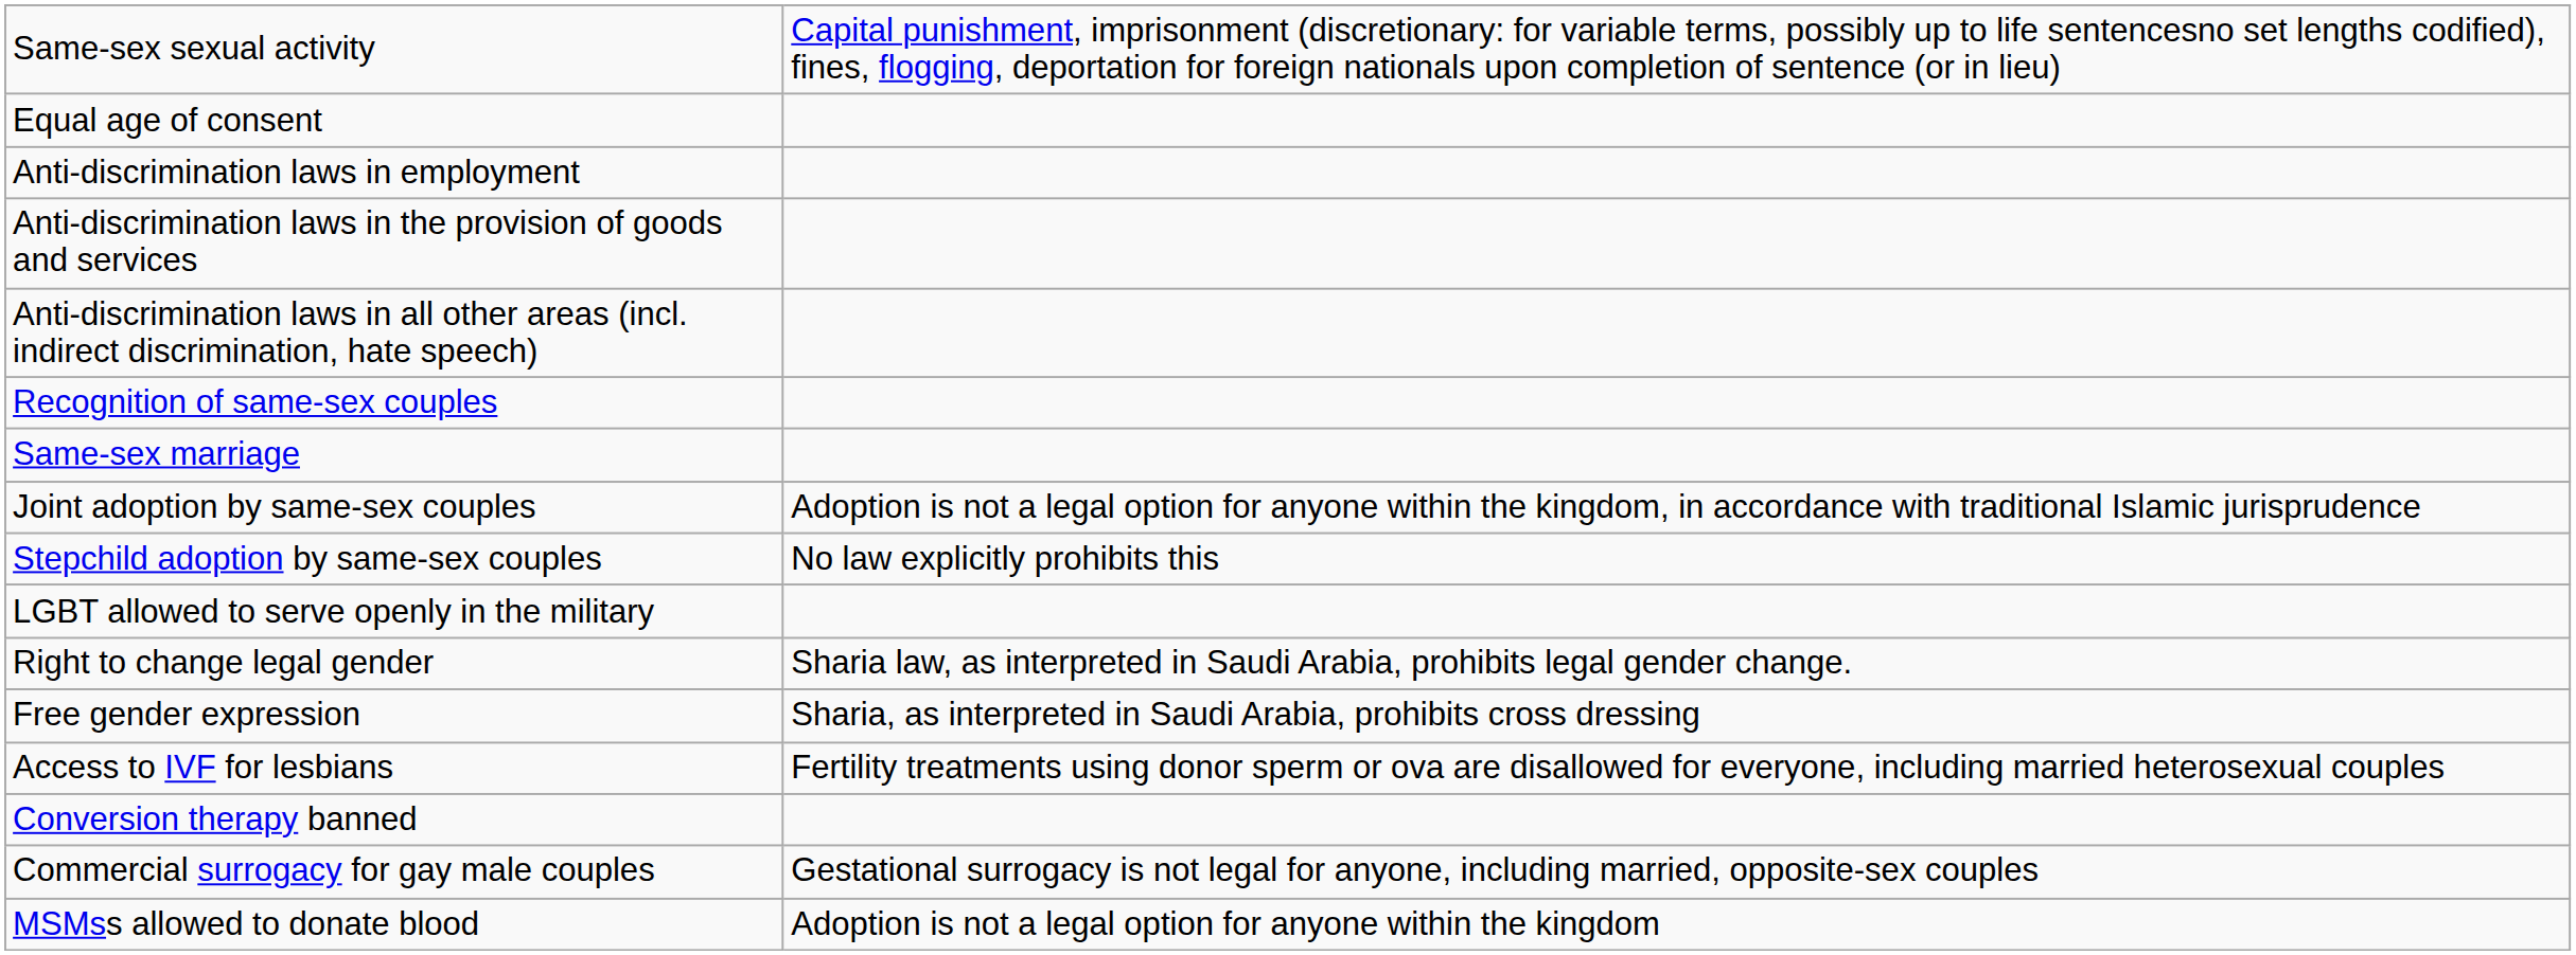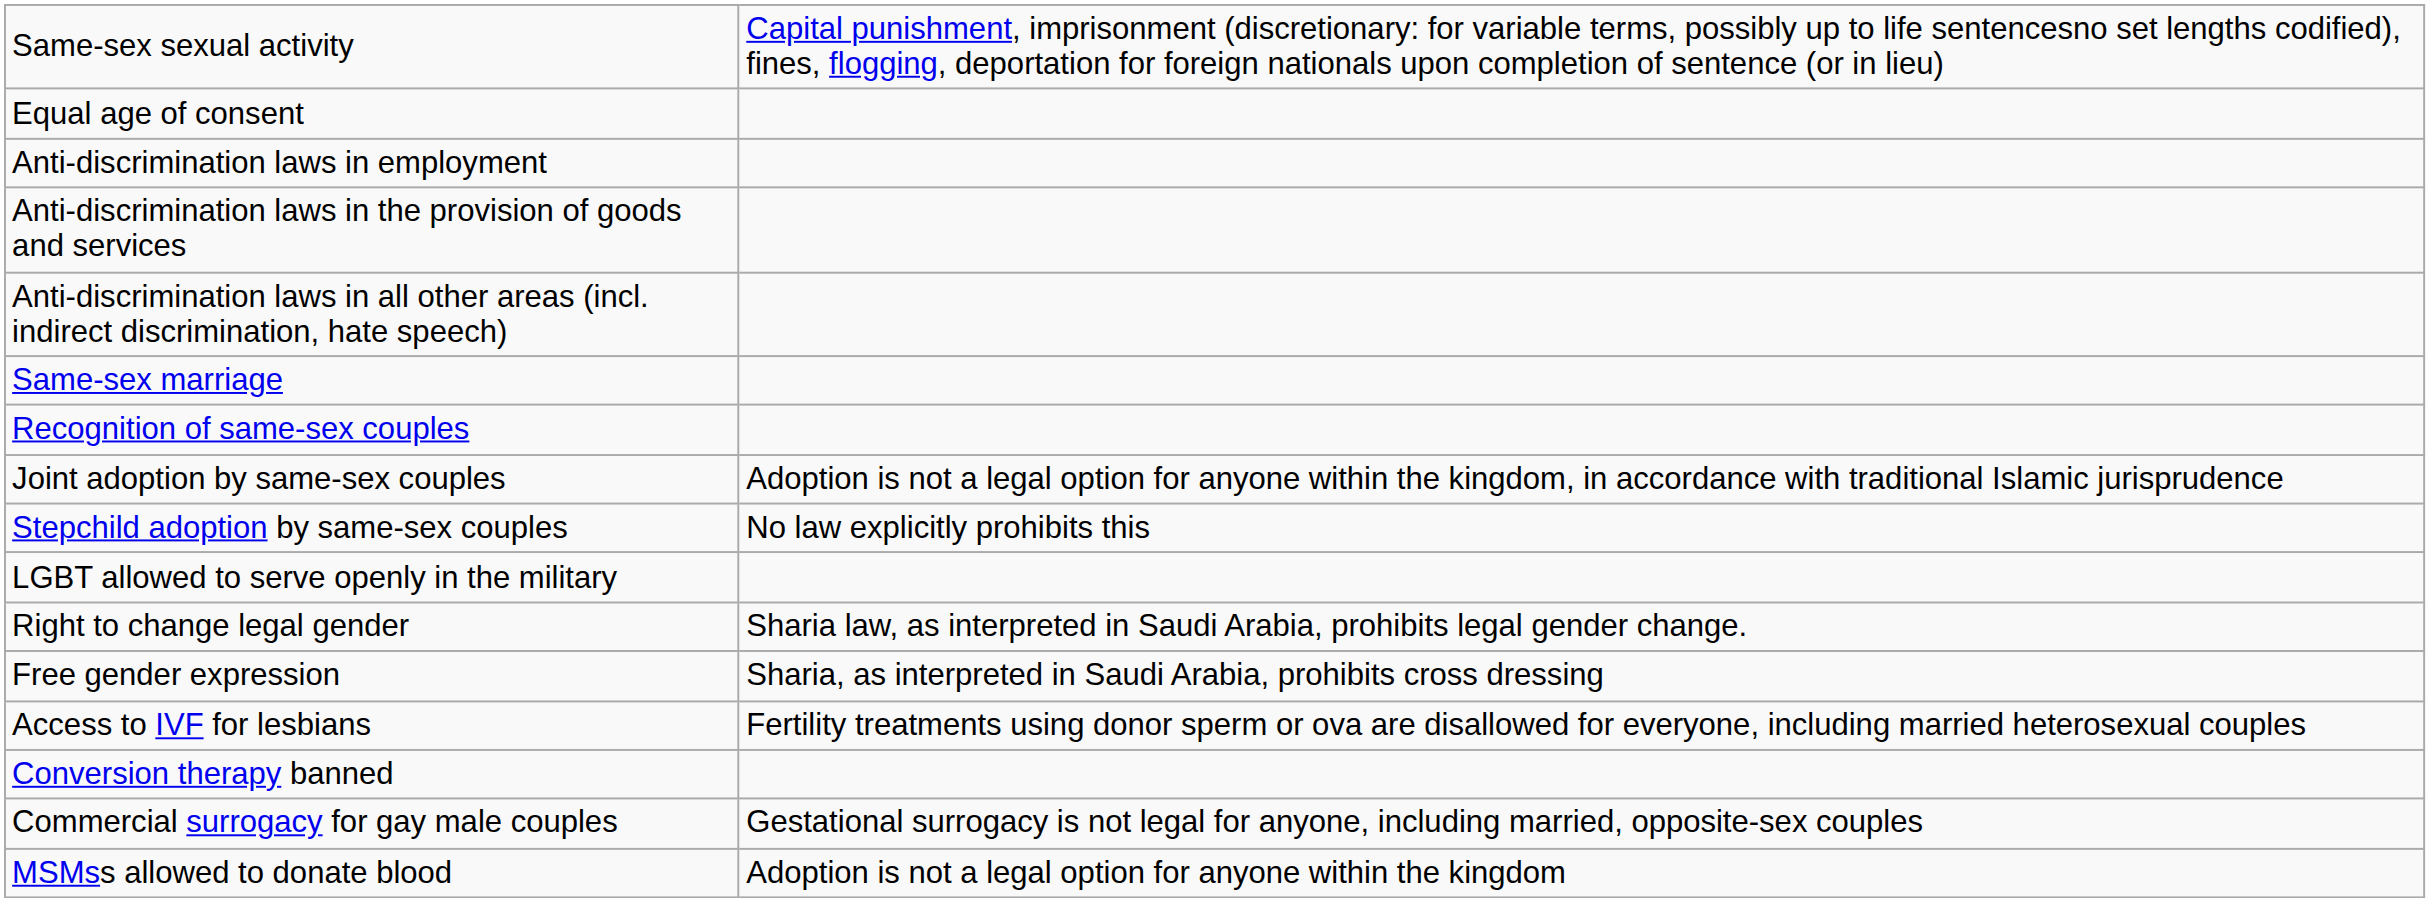 <table class="wikitable">
 <tr>
 <td>Same-sex sexual activity</td>
 <td> <a href='#'>Capital punishment</a>, imprisonment (discretionary: for variable terms, possibly up to life sentencesno set lengths codified), fines, <a href='#'>flogging</a>, deportation for foreign nationals upon completion of sentence (or in lieu)</td>
 </tr>
 <tr>
 <td>Equal age of consent</td>
 <td></td>
 </tr>
 <tr>
 <td>Anti-discrimination laws in employment</td>
 <td></td>
 </tr>
 <tr>
 <td>Anti-discrimination laws in the provision of goods and services</td>
 <td></td>
 </tr>
 <tr>
 <td>Anti-discrimination laws in all other areas (incl. indirect discrimination, hate speech)</td>
 <td></td>
 </tr>
 <tr>
-<td><a href='#'>Recognition of same-sex couples</a></td>
+<td><a href='#'>Same-sex marriage</a></td>
 <td></td>
 </tr>
 <tr>
-<td><a href='#'>Same-sex marriage</a></td>
+<td><a href='#'>Recognition of same-sex couples</a></td>
 <td></td>
 </tr>
 <tr>
 <td>Joint adoption by same-sex couples</td>
 <td> Adoption is not a legal option for anyone within the kingdom, in accordance with traditional Islamic jurisprudence</td>
 </tr>
 <tr>
 <td><a href='#'>Stepchild adoption</a> by same-sex couples</td>
 <td> No law explicitly prohibits this</td>
 </tr>
 <tr>
 <td>LGBT allowed to serve openly in the military</td>
 <td></td>
 </tr>
 <tr>
 <td>Right to change legal gender</td>
 <td> Sharia law, as interpreted in Saudi Arabia, prohibits legal gender change.</td>
 </tr>
 <tr>
 <td>Free gender expression</td>
 <td> Sharia, as interpreted in Saudi Arabia, prohibits cross dressing</td>
 </tr>
 <tr>
 <td>Access to <a href='#'>IVF</a> for lesbians</td>
 <td> Fertility treatments using donor sperm or ova are disallowed for everyone, including married heterosexual couples</td>
 </tr>
 <tr>
 <td><a href='#'>Conversion therapy</a> banned</td>
 <td></td>
 </tr>
 <tr>
 <td>Commercial <a href='#'>surrogacy</a> for gay male couples</td>
 <td> Gestational surrogacy is not legal for anyone, including married, opposite-sex couples</td>
 </tr>
 <tr>
 <td><a href='#'>MSMs</a>s allowed to donate blood</td>
 <td> Adoption is not a legal option for anyone within the kingdom</td>
 </tr>
 </table>
